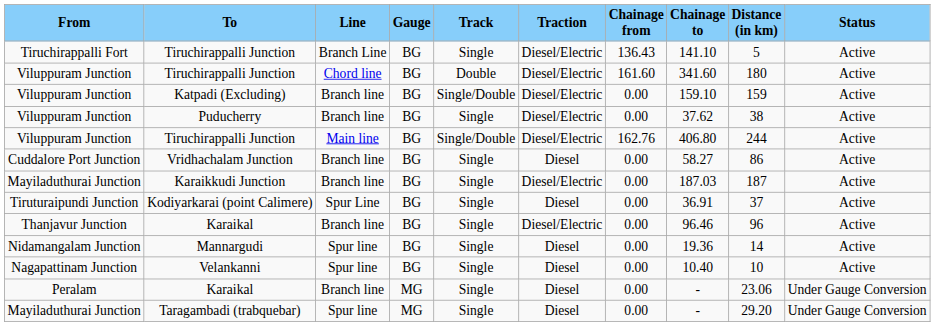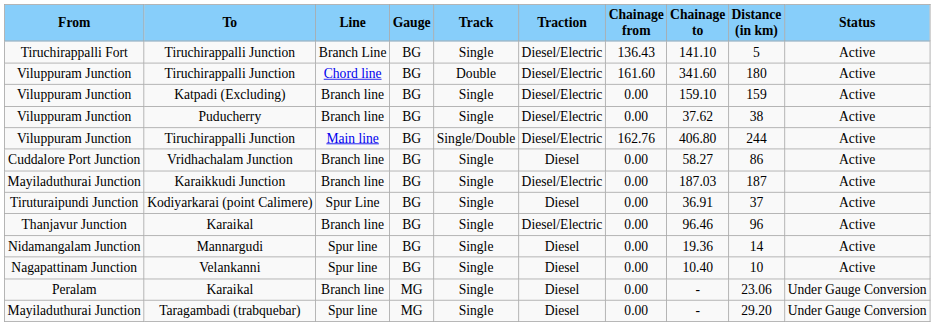 <table class="wikitable sortable" style="text-align:center">
 <tr>
 <th scope="col" style="background-color:lightskyblue;">From</th>
 <th scope="col" style="background-color:lightskyblue;">To</th>
 <th scope="col" style="background-color:lightskyblue;">Line</th>
 <th scope="col" style="background-color:lightskyblue;">Gauge</th>
 <th scope="col" style="background-color:lightskyblue;">Track</th>
 <th scope="col" style="background-color:lightskyblue;">Traction </th>
 <th scope="col" style="background-color:lightskyblue;">Chainage<br>from</th>
 <th scope="col" style="background-color:lightskyblue;">Chainage<br>to</th>
 <th scope="col" style="background-color:lightskyblue;">Distance<br>(in km)</th>
 <th scope="col" style="background-color:lightskyblue;">Status</th>
 </tr>
 <tr>
 <td>Tiruchirappalli Fort</td>
 <td>Tiruchirappalli Junction</td>
 <td>Branch Line</td>
 <td>BG</td>
 <td>Single</td>
 <td>Diesel/Electric</td>
 <td>136.43</td>
 <td>141.10</td>
 <td>5</td>
 <td>Active</td>
 </tr>
 <tr>
 <td>Viluppuram Junction</td>
 <td>Tiruchirappalli Junction</td>
 <td><a href='#'>Chord line</a></td>
 <td>BG</td>
 <td>Double</td>
 <td>Diesel/Electric</td>
 <td>161.60</td>
 <td>341.60</td>
 <td>180</td>
 <td>Active</td>
 </tr>
 <tr>
 <td>Viluppuram Junction</td>
 <td>Katpadi (Excluding)</td>
 <td>Branch line</td>
 <td>BG</td>
-<td>Single/Double </td>
+<td>Single</td>
 <td>Diesel/Electric</td>
 <td>0.00</td>
 <td>159.10</td>
 <td>159</td>
 <td>Active</td>
 </tr>
 <tr>
 <td>Viluppuram Junction</td>
 <td>Puducherry</td>
 <td>Branch line</td>
 <td>BG</td>
 <td>Single</td>
 <td>Diesel/Electric</td>
 <td>0.00</td>
 <td>37.62</td>
 <td>38</td>
 <td>Active</td>
 </tr>
 <tr>
 <td>Viluppuram Junction</td>
 <td>Tiruchirappalli Junction</td>
 <td><a href='#'>Main line</a></td>
 <td>BG</td>
 <td>Single/Double </td>
 <td>Diesel/Electric </td>
 <td>162.76</td>
 <td>406.80</td>
 <td>244</td>
 <td>Active</td>
 </tr>
 <tr>
 <td>Cuddalore Port Junction</td>
 <td>Vridhachalam Junction</td>
 <td>Branch line</td>
 <td>BG</td>
 <td>Single</td>
 <td>Diesel</td>
 <td>0.00</td>
 <td>58.27</td>
 <td>86</td>
 <td>Active</td>
 </tr>
 <tr>
 <td>Mayiladuthurai Junction</td>
 <td>Karaikkudi Junction</td>
 <td>Branch line</td>
 <td>BG</td>
 <td>Single</td>
 <td>Diesel/Electric </td>
 <td>0.00</td>
 <td>187.03</td>
 <td>187</td>
 <td>Active</td>
 </tr>
 <tr>
 <td>Tiruturaipundi Junction</td>
 <td>Kodiyarkarai (point Calimere)</td>
 <td>Spur Line</td>
 <td>BG</td>
 <td>Single</td>
 <td>Diesel</td>
 <td>0.00</td>
 <td>36.91</td>
 <td>37</td>
 <td>Active</td>
 </tr>
 <tr>
 <td>Thanjavur Junction</td>
 <td>Karaikal</td>
 <td>Branch line</td>
 <td>BG</td>
 <td>Single</td>
 <td>Diesel/Electric</td>
 <td>0.00</td>
 <td>96.46</td>
 <td>96</td>
 <td>Active</td>
 </tr>
 <tr>
 <td>Nidamangalam Junction</td>
 <td>Mannargudi</td>
 <td>Spur line</td>
 <td>BG</td>
 <td>Single</td>
 <td>Diesel</td>
 <td>0.00</td>
 <td>19.36</td>
 <td>14</td>
 <td>Active</td>
 </tr>
 <tr>
 <td>Nagapattinam Junction</td>
 <td>Velankanni</td>
 <td>Spur line</td>
 <td>BG</td>
 <td>Single</td>
 <td>Diesel</td>
 <td>0.00</td>
 <td>10.40</td>
 <td>10</td>
 <td>Active</td>
 </tr>
 <tr>
 <td>Peralam</td>
 <td>Karaikal</td>
 <td>Branch line</td>
 <td>MG</td>
 <td>Single</td>
 <td>Diesel</td>
 <td>0.00</td>
 <td>-</td>
 <td>23.06</td>
 <td>Under Gauge Conversion</td>
 </tr>
 <tr>
 <td>Mayiladuthurai Junction</td>
 <td>Taragambadi (trabquebar)</td>
 <td>Spur line</td>
 <td>MG</td>
 <td>Single</td>
 <td>Diesel</td>
 <td>0.00</td>
 <td>-</td>
 <td>29.20</td>
 <td>Under Gauge Conversion</td>
 </tr>
 </table>
